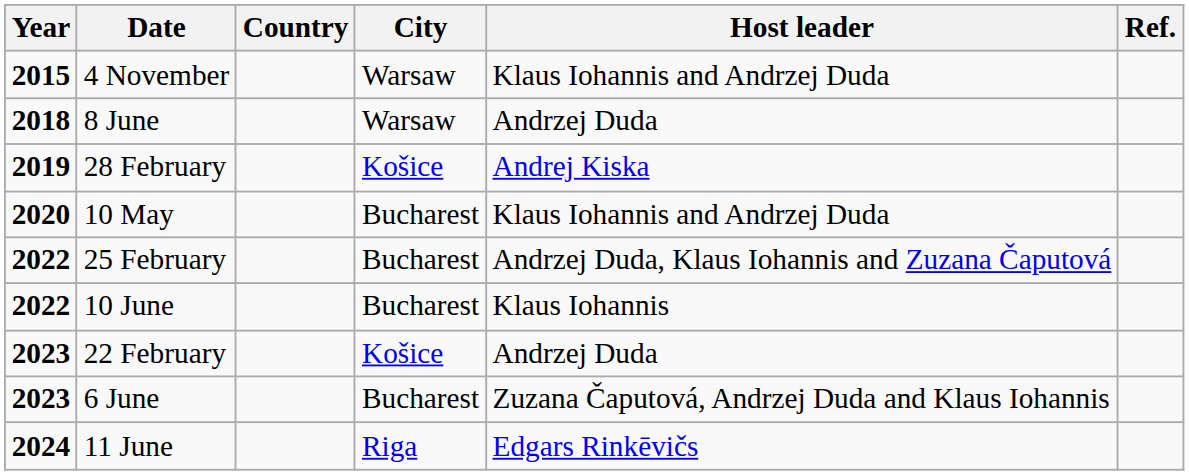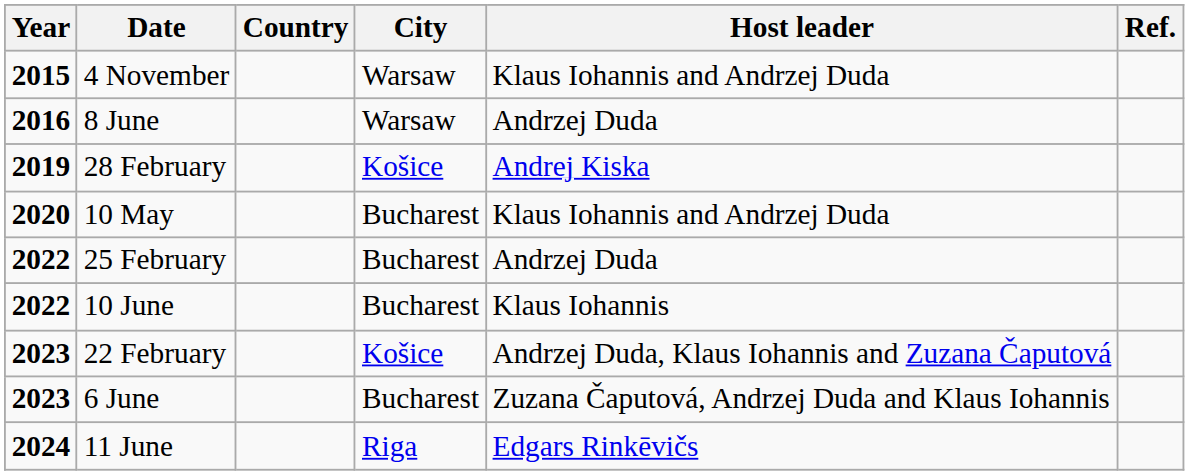 <table class="wikitable">
 <tr>
 <th>Year</th>
 <th>Date</th>
 <th>Country</th>
 <th>City</th>
 <th>Host leader</th>
 <th>Ref.</th>
 </tr>
 <tr>
 <td><strong>2015</strong></td>
 <td>4 November</td>
 <td></td>
 <td>Warsaw</td>
 <td>Klaus Iohannis and Andrzej Duda</td>
 <td></td>
 </tr>
 <tr>
-<td><strong>2018</strong></td>
+<td><strong>2016</strong></td>
 <td>8 June</td>
 <td></td>
 <td>Warsaw</td>
 <td>Andrzej Duda</td>
 <td></td>
 </tr>
 <tr>
 <td><strong>2019</strong></td>
 <td>28 February</td>
 <td></td>
 <td><a href='#'>Košice</a></td>
 <td><a href='#'>Andrej Kiska</a></td>
 <td></td>
 </tr>
 <tr>
 <td><strong>2020</strong></td>
 <td>10 May</td>
 <td></td>
 <td>Bucharest</td>
 <td>Klaus Iohannis and Andrzej Duda</td>
 <td></td>
 </tr>
 <tr>
 <td><strong>2022</strong></td>
 <td>25 February</td>
 <td></td>
 <td>Bucharest</td>
-<td>Andrzej Duda, Klaus Iohannis and <a href='#'>Zuzana Čaputová</a></td>
+<td>Andrzej Duda</td>
 <td></td>
 </tr>
 <tr>
 <td><strong>2022</strong></td>
 <td>10 June</td>
 <td></td>
 <td>Bucharest</td>
 <td>Klaus Iohannis</td>
 <td></td>
 </tr>
 <tr>
 <td><strong>2023</strong></td>
 <td>22 February</td>
 <td></td>
 <td><a href='#'>Košice</a></td>
-<td>Andrzej Duda</td>
+<td>Andrzej Duda, Klaus Iohannis and <a href='#'>Zuzana Čaputová</a></td>
 <td></td>
 </tr>
 <tr>
 <td><strong>2023</strong></td>
 <td>6 June</td>
 <td></td>
 <td>Bucharest</td>
 <td>Zuzana Čaputová, Andrzej Duda and Klaus Iohannis</td>
 <td></td>
 </tr>
 <tr>
 <td><strong>2024</strong></td>
 <td>11 June</td>
 <td></td>
 <td><a href='#'>Riga</a></td>
 <td><a href='#'>Edgars Rinkēvičs</a></td>
 <td></td>
 </tr>
 </table>
